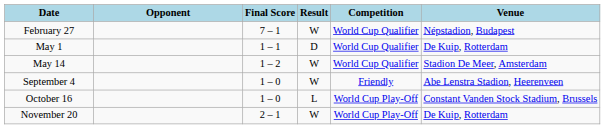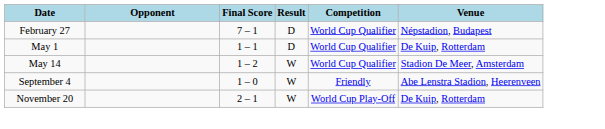 <table class="wikitable" style="font-size:90%">
 <tr>
 <th style="background: lightblue;" width=15%>Date</th>
 <th style="background: lightblue;" width=25%>Opponent</th>
 <th style="background: lightblue;" align=center>Final Score</th>
 <th style="background: lightblue;" align=center>Result</th>
 <th style="background: lightblue;" align=center>Competition</th>
 <th style="background: lightblue;">Venue</th>
 </tr>
 <tr>
 <td align=center>February 27</td>
 <td></td>
 <td align=center>7 – 1</td>
-<td align=center>W</td>
+<td align=center>D</td>
 <td align=center><a href='#'>World Cup Qualifier</a></td>
 <td><a href='#'>Népstadion</a>, <a href='#'>Budapest</a></td>
 </tr>
 <tr>
 <td align=center>May 1</td>
 <td></td>
 <td align=center>1 – 1</td>
 <td align=center>D</td>
 <td align=center><a href='#'>World Cup Qualifier</a></td>
 <td><a href='#'>De Kuip</a>, <a href='#'>Rotterdam</a></td>
 </tr>
 <tr>
 <td align=center>May 14</td>
 <td></td>
 <td align=center>1 – 2</td>
 <td align=center>W</td>
 <td align=center><a href='#'>World Cup Qualifier</a></td>
 <td><a href='#'>Stadion De Meer</a>, <a href='#'>Amsterdam</a></td>
 </tr>
 <tr>
 <td align=center>September 4</td>
 <td></td>
 <td align=center>1 – 0</td>
 <td align=center>W</td>
 <td align=center><a href='#'>Friendly</a></td>
 <td><a href='#'>Abe Lenstra Stadion</a>, <a href='#'>Heerenveen</a></td>
 </tr>
 <tr>
-<td align=center>October 16</td>
-<td></td>
-<td align=center>1 – 0</td>
-<td align=center>L</td>
-<td align=center><a href='#'>World Cup Play-Off</a></td>
-<td><a href='#'>Constant Vanden Stock Stadium</a>, <a href='#'>Brussels</a></td>
-</tr>
-<tr>
 <td align=center>November 20</td>
 <td></td>
 <td align=center>2 – 1</td>
 <td align=center>W</td>
 <td align=center><a href='#'>World Cup Play-Off</a></td>
 <td><a href='#'>De Kuip</a>, <a href='#'>Rotterdam</a></td>
 </tr>
 </table>
